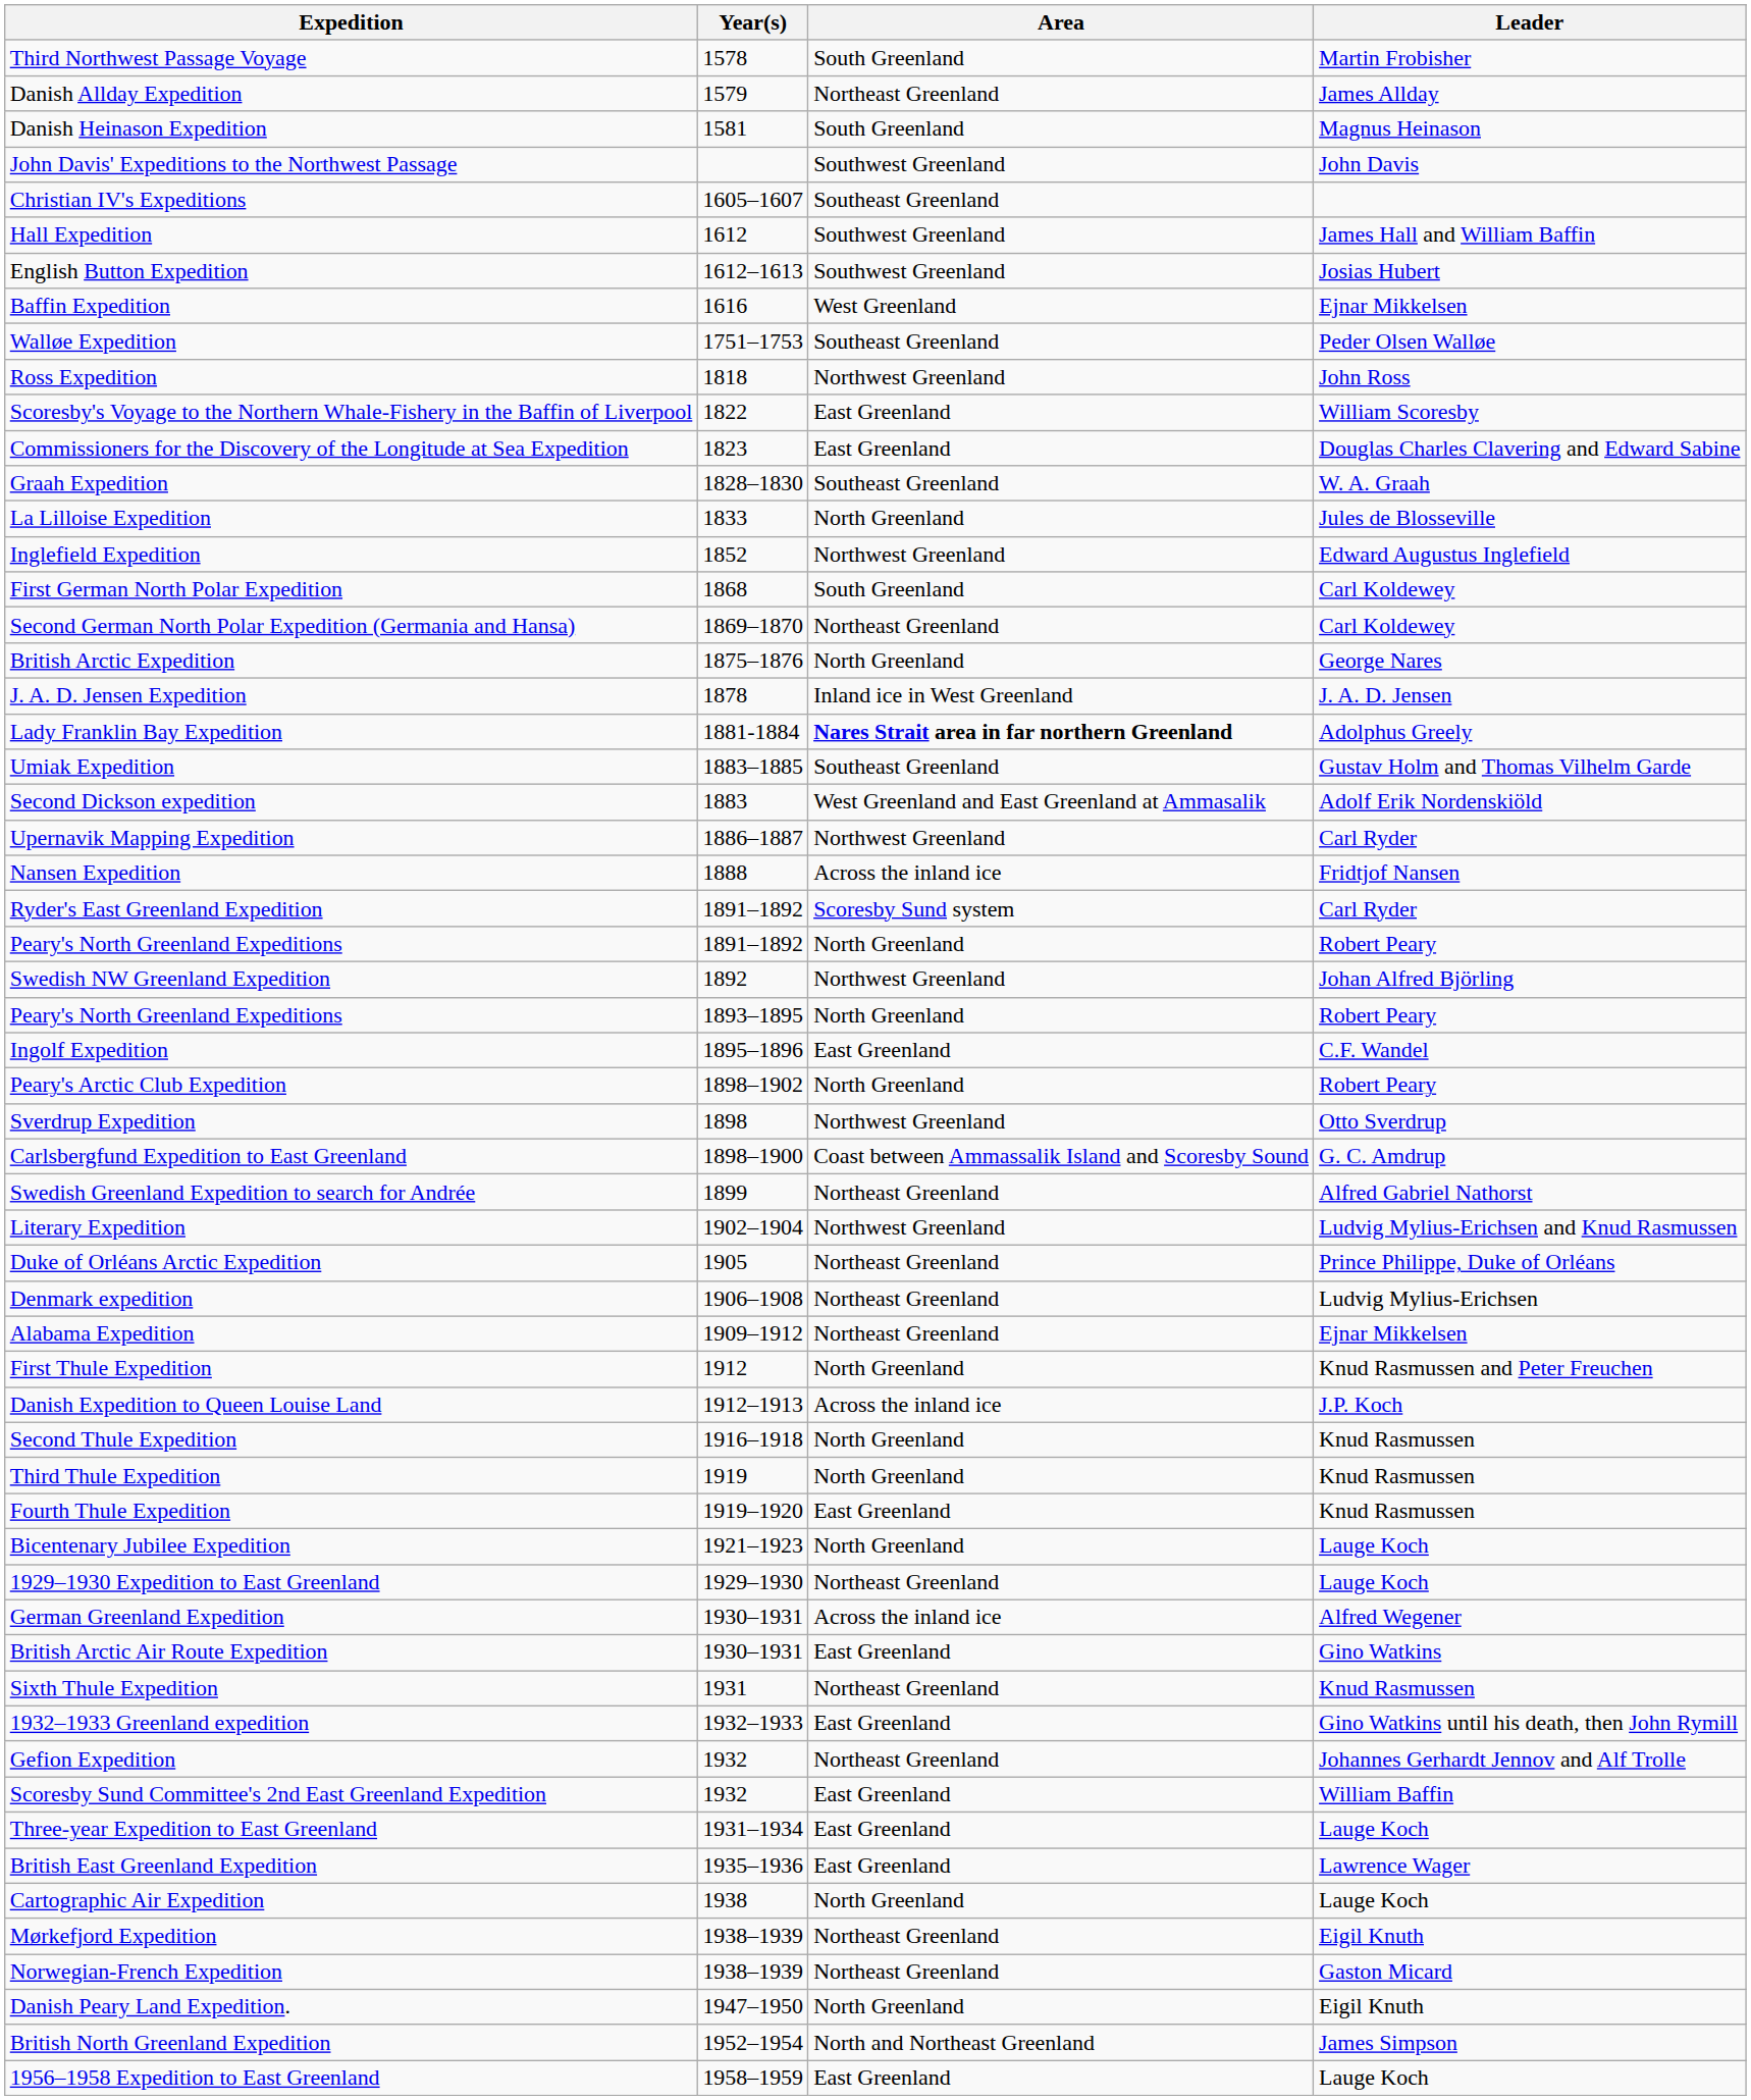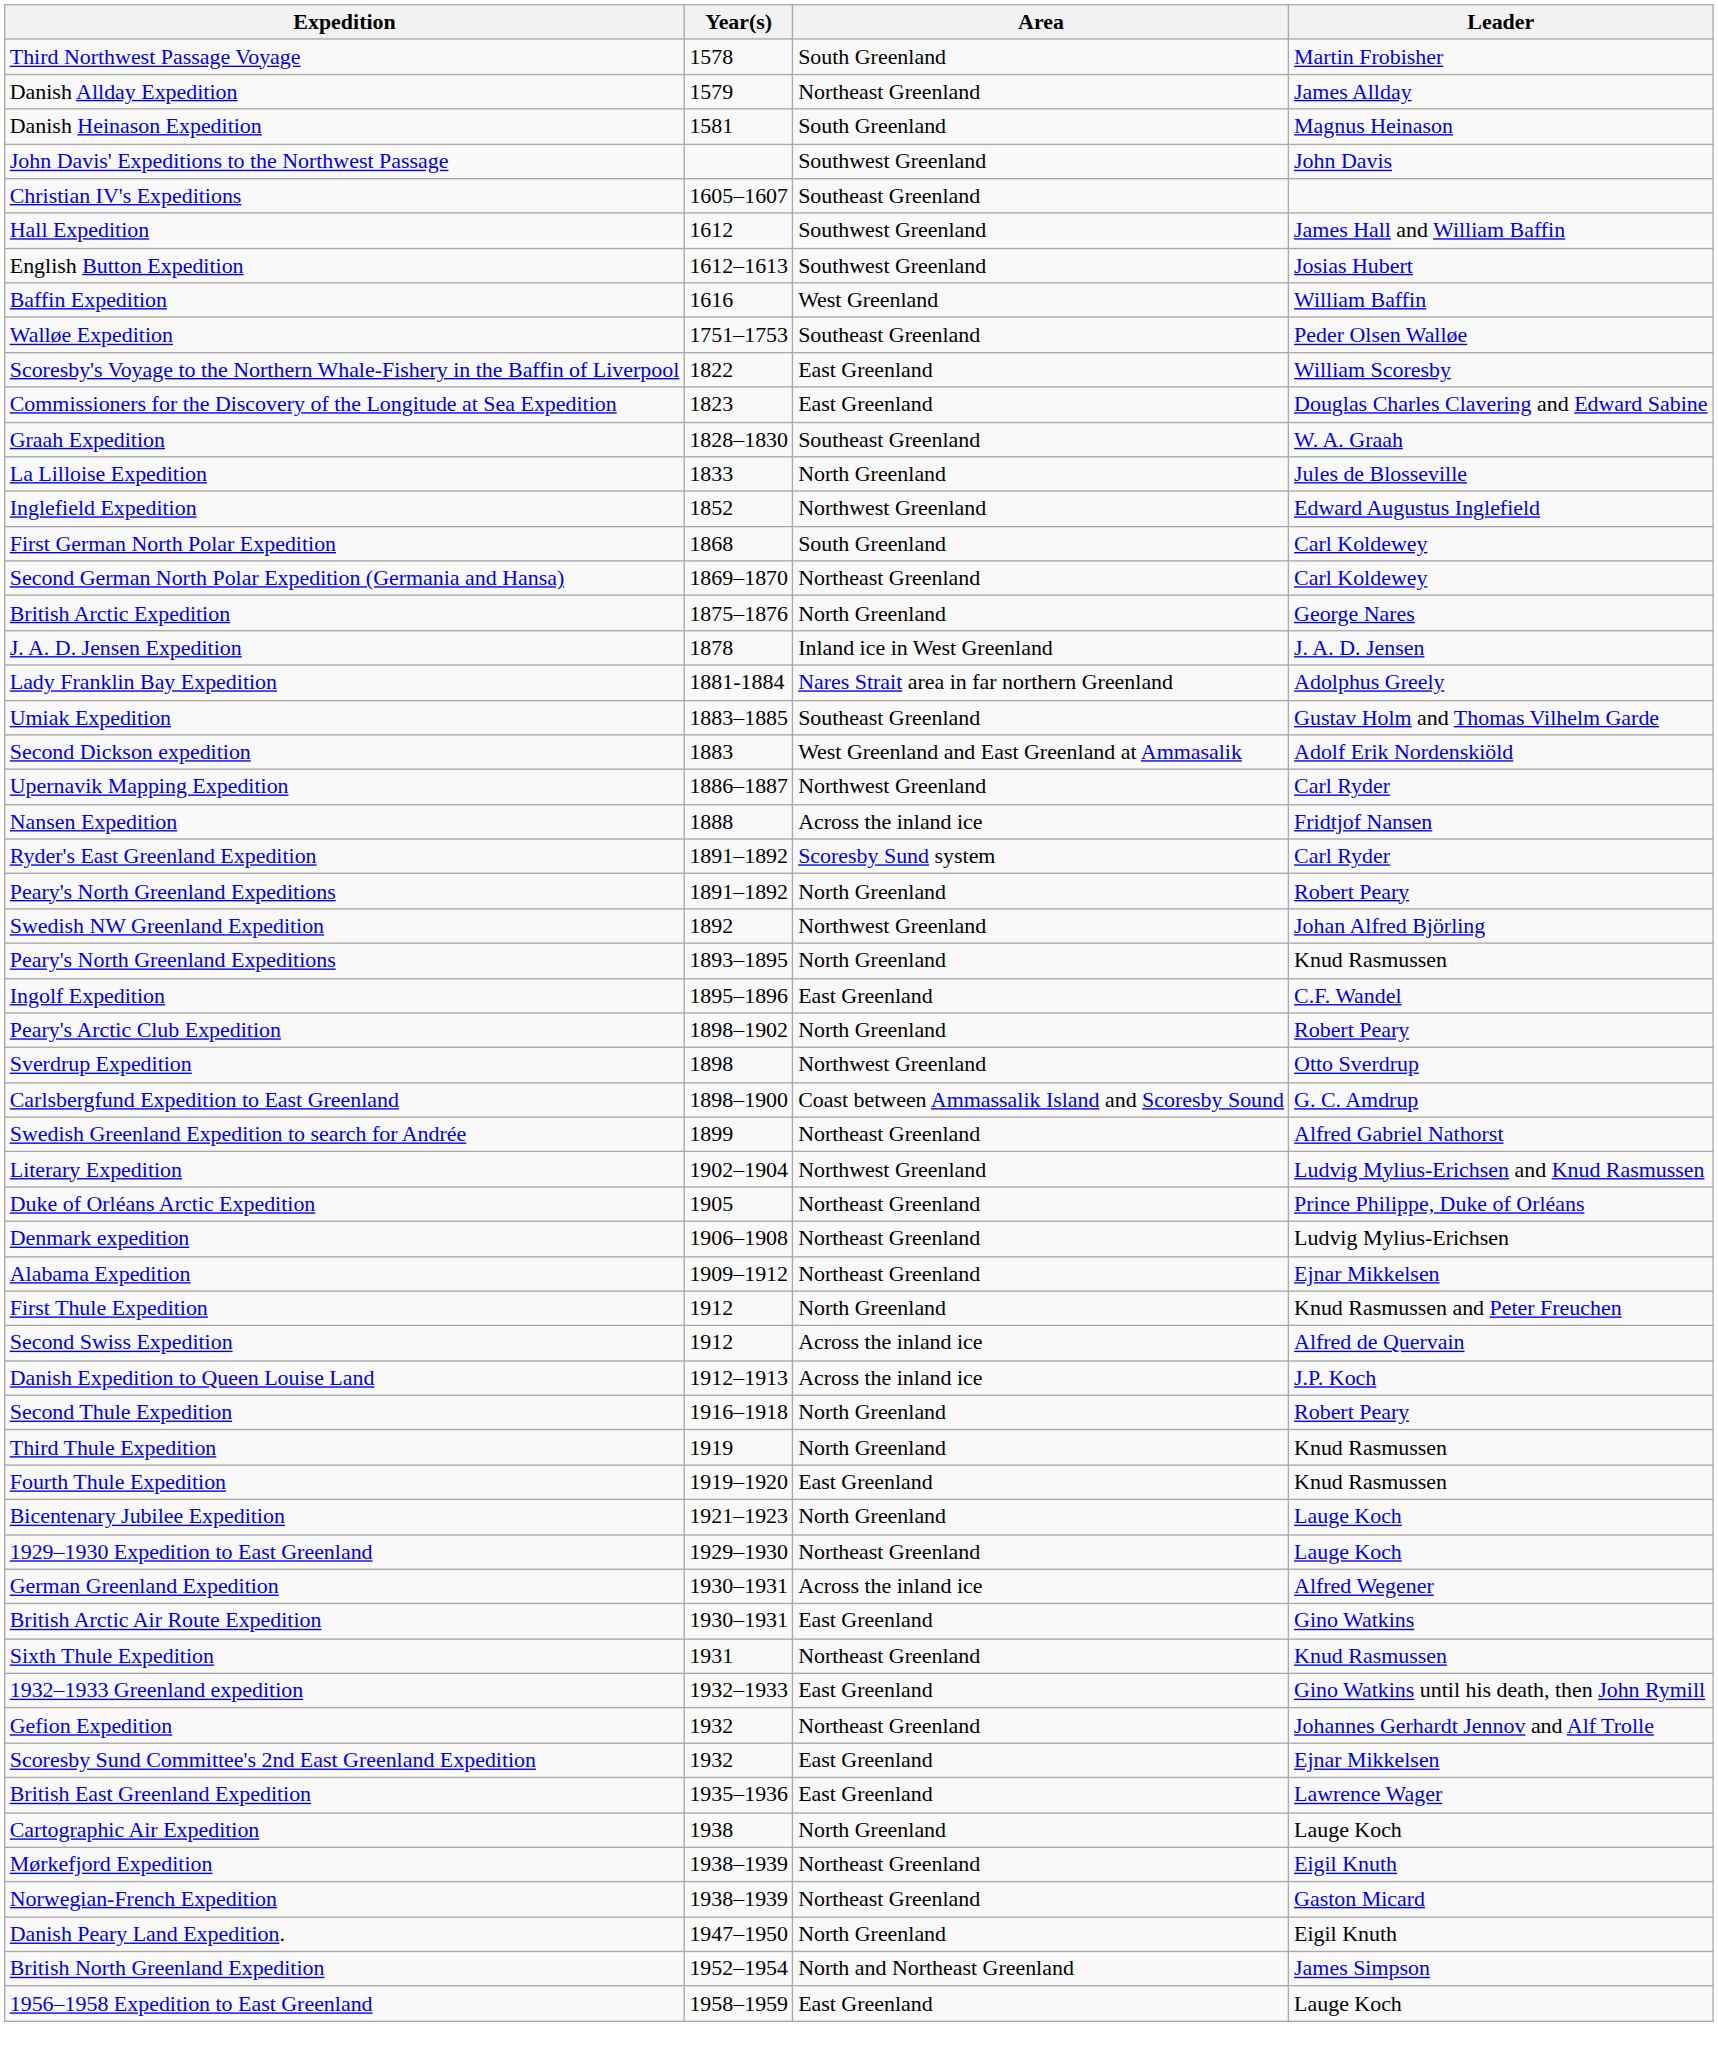 <table class="wikitable">
 <tr>
 <th>Expedition</th>
 <th>Year(s)</th>
 <th>Area</th>
 <th>Leader</th>
 </tr>
 <tr>
 <td><a href='#'>Third Northwest Passage Voyage</a></td>
 <td>1578</td>
 <td>South Greenland</td>
 <td><a href='#'>Martin Frobisher</a></td>
 </tr>
 <tr>
 <td>Danish <a href='#'>Allday Expedition</a></td>
 <td>1579</td>
 <td>Northeast Greenland</td>
 <td><a href='#'>James Allday</a></td>
 </tr>
 <tr>
 <td>Danish <a href='#'>Heinason Expedition</a></td>
 <td>1581</td>
 <td>South Greenland</td>
 <td><a href='#'>Magnus Heinason</a></td>
 </tr>
 <tr>
 <td><a href='#'>John Davis' Expeditions to the Northwest Passage</a></td>
 <td></td>
 <td>Southwest Greenland</td>
 <td><a href='#'>John Davis</a></td>
 </tr>
 <tr>
 <td><a href='#'>Christian IV's Expeditions</a></td>
 <td>1605–1607</td>
 <td>Southeast Greenland</td>
 <td></td>
 </tr>
 <tr>
 <td><a href='#'>Hall Expedition</a></td>
 <td>1612</td>
 <td>Southwest Greenland</td>
 <td><a href='#'>James Hall</a> and <a href='#'>William Baffin</a></td>
 </tr>
 <tr>
 <td>English <a href='#'>Button Expedition</a></td>
 <td>1612–1613</td>
 <td>Southwest Greenland</td>
 <td><a href='#'>Josias Hubert</a></td>
 </tr>
 <tr>
 <td><a href='#'>Baffin Expedition</a></td>
 <td>1616</td>
 <td>West Greenland</td>
-<td><a href='#'>Ejnar Mikkelsen</a></td>
+<td><a href='#'>William Baffin</a></td>
 </tr>
 <tr>
 <td><a href='#'>Walløe Expedition</a></td>
 <td>1751–1753</td>
 <td>Southeast Greenland</td>
 <td><a href='#'>Peder Olsen Walløe</a></td>
-</tr>
-<tr>
-<td><a href='#'>Ross Expedition</a></td>
-<td>1818</td>
-<td>Northwest Greenland</td>
-<td><a href='#'>John Ross</a></td>
 </tr>
 <tr>
 <td><a href='#'>Scoresby's Voyage to the Northern Whale-Fishery in the Baffin of Liverpool</a></td>
 <td>1822</td>
 <td>East Greenland</td>
 <td><a href='#'>William Scoresby</a></td>
 </tr>
 <tr>
 <td><a href='#'>Commissioners for the Discovery of the Longitude at Sea Expedition</a></td>
 <td>1823</td>
 <td>East Greenland</td>
 <td><a href='#'>Douglas Charles Clavering</a> and <a href='#'>Edward Sabine</a></td>
 </tr>
 <tr>
 <td><a href='#'>Graah Expedition</a></td>
 <td>1828–1830</td>
 <td>Southeast Greenland</td>
 <td><a href='#'>W. A. Graah</a></td>
 </tr>
 <tr>
 <td><a href='#'>La Lilloise Expedition</a></td>
 <td>1833</td>
 <td>North Greenland</td>
 <td><a href='#'>Jules de Blosseville</a></td>
 </tr>
 <tr>
 <td><a href='#'>Inglefield Expedition</a></td>
 <td>1852</td>
 <td>Northwest Greenland</td>
 <td><a href='#'>Edward Augustus Inglefield</a></td>
 </tr>
 <tr>
 <td><a href='#'>First German North Polar Expedition</a></td>
 <td>1868</td>
 <td>South Greenland</td>
 <td><a href='#'>Carl Koldewey</a></td>
 </tr>
 <tr>
 <td><a href='#'>Second German North Polar Expedition (Germania and Hansa)</a></td>
 <td>1869–1870</td>
 <td>Northeast Greenland</td>
 <td><a href='#'>Carl Koldewey</a></td>
 </tr>
 <tr>
 <td><a href='#'>British Arctic Expedition</a></td>
 <td>1875–1876</td>
 <td>North Greenland</td>
 <td><a href='#'>George Nares</a></td>
 </tr>
 <tr>
 <td><a href='#'>J. A. D. Jensen Expedition</a></td>
 <td>1878</td>
 <td>Inland ice in West Greenland</td>
 <td><a href='#'>J. A. D. Jensen</a></td>
 </tr>
 <tr>
 <td><a href='#'>Lady Franklin Bay Expedition</a></td>
 <td>1881-1884</td>
-<td><strong><a href='#'>Nares Strait</a> area in far northern Greenland</strong></td>
+<td><a href='#'>Nares Strait</a> area in far northern Greenland</td>
 <td><a href='#'>Adolphus Greely</a></td>
 </tr>
 <tr>
 <td><a href='#'>Umiak Expedition</a></td>
 <td>1883–1885</td>
 <td>Southeast Greenland</td>
 <td><a href='#'>Gustav Holm</a> and <a href='#'>Thomas Vilhelm Garde</a></td>
 </tr>
 <tr>
 <td><a href='#'>Second Dickson expedition</a></td>
 <td>1883</td>
 <td>West Greenland and East Greenland at <a href='#'>Ammasalik</a></td>
 <td><a href='#'>Adolf Erik Nordenskiöld</a></td>
 </tr>
 <tr>
 <td><a href='#'>Upernavik Mapping Expedition</a></td>
 <td>1886–1887</td>
 <td>Northwest Greenland</td>
 <td><a href='#'>Carl Ryder</a></td>
 </tr>
 <tr>
 <td><a href='#'>Nansen Expedition</a></td>
 <td>1888</td>
 <td>Across the inland ice</td>
 <td><a href='#'>Fridtjof Nansen</a></td>
 </tr>
 <tr>
 <td><a href='#'>Ryder's East Greenland Expedition</a></td>
 <td>1891–1892</td>
 <td><a href='#'>Scoresby Sund</a> system</td>
 <td><a href='#'>Carl Ryder</a></td>
 </tr>
 <tr>
 <td><a href='#'>Peary's North Greenland Expeditions</a></td>
 <td>1891–1892</td>
 <td>North Greenland</td>
 <td><a href='#'>Robert Peary</a></td>
 </tr>
 <tr>
 <td><a href='#'>Swedish NW Greenland Expedition</a></td>
 <td>1892</td>
 <td>Northwest Greenland</td>
 <td><a href='#'>Johan Alfred Björling</a></td>
 </tr>
 <tr>
 <td><a href='#'>Peary's North Greenland Expeditions</a></td>
 <td>1893–1895</td>
 <td>North Greenland</td>
-<td><a href='#'>Robert Peary</a></td>
+<td>Knud Rasmussen</td>
 </tr>
 <tr>
 <td><a href='#'>Ingolf Expedition</a></td>
 <td>1895–1896</td>
 <td>East Greenland</td>
 <td><a href='#'>C.F. Wandel</a></td>
 </tr>
 <tr>
 <td><a href='#'>Peary's Arctic Club Expedition</a></td>
 <td>1898–1902</td>
 <td>North Greenland</td>
 <td><a href='#'>Robert Peary</a></td>
 </tr>
 <tr>
 <td><a href='#'>Sverdrup Expedition</a></td>
 <td>1898</td>
 <td>Northwest Greenland</td>
 <td><a href='#'>Otto Sverdrup</a></td>
 </tr>
 <tr>
 <td><a href='#'>Carlsbergfund Expedition to East Greenland</a></td>
 <td>1898–1900</td>
 <td>Coast between <a href='#'>Ammassalik Island</a> and <a href='#'>Scoresby Sound</a></td>
 <td><a href='#'>G. C. Amdrup</a></td>
 </tr>
 <tr>
 <td><a href='#'>Swedish Greenland Expedition to search for Andrée</a></td>
 <td>1899</td>
 <td>Northeast Greenland</td>
 <td><a href='#'>Alfred Gabriel Nathorst</a></td>
 </tr>
 <tr>
 <td><a href='#'>Literary Expedition</a></td>
 <td>1902–1904</td>
 <td>Northwest Greenland</td>
 <td><a href='#'>Ludvig Mylius-Erichsen</a> and <a href='#'>Knud Rasmussen</a></td>
 </tr>
 <tr>
 <td><a href='#'>Duke of Orléans Arctic Expedition</a></td>
 <td>1905</td>
 <td>Northeast Greenland</td>
 <td><a href='#'>Prince Philippe, Duke of Orléans</a></td>
 </tr>
 <tr>
 <td><a href='#'>Denmark expedition</a></td>
 <td>1906–1908</td>
 <td>Northeast Greenland</td>
 <td>Ludvig Mylius-Erichsen</td>
 </tr>
 <tr>
 <td><a href='#'>Alabama Expedition</a></td>
 <td>1909–1912</td>
 <td>Northeast Greenland</td>
 <td><a href='#'>Ejnar Mikkelsen</a></td>
 </tr>
 <tr>
 <td><a href='#'>First Thule Expedition</a></td>
 <td>1912</td>
 <td>North Greenland</td>
 <td>Knud Rasmussen and <a href='#'>Peter Freuchen</a></td>
 </tr>
 <tr>
+<td><a href='#'>Second Swiss Expedition</a></td>
+<td>1912</td>
+<td>Across the inland ice</td>
+<td><a href='#'>Alfred de Quervain</a></td>
+</tr>
+<tr>
 <td><a href='#'>Danish Expedition to Queen Louise Land</a></td>
 <td>1912–1913</td>
 <td>Across the inland ice</td>
 <td><a href='#'>J.P. Koch</a></td>
 </tr>
 <tr>
 <td><a href='#'>Second Thule Expedition</a></td>
 <td>1916–1918</td>
 <td>North Greenland</td>
-<td>Knud Rasmussen</td>
+<td><a href='#'>Robert Peary</a></td>
 </tr>
 <tr>
 <td><a href='#'>Third Thule Expedition</a></td>
 <td>1919</td>
 <td>North Greenland</td>
 <td>Knud Rasmussen</td>
 </tr>
 <tr>
 <td><a href='#'>Fourth Thule Expedition</a></td>
 <td>1919–1920</td>
 <td>East Greenland</td>
 <td>Knud Rasmussen</td>
 </tr>
 <tr>
 <td><a href='#'>Bicentenary Jubilee Expedition</a></td>
 <td>1921–1923</td>
 <td>North Greenland</td>
 <td><a href='#'>Lauge Koch</a></td>
 </tr>
 <tr>
 <td><a href='#'>1929–1930 Expedition to East Greenland</a></td>
 <td>1929–1930</td>
 <td>Northeast Greenland</td>
 <td><a href='#'>Lauge Koch</a></td>
 </tr>
 <tr>
 <td><a href='#'>German Greenland Expedition</a></td>
 <td>1930–1931</td>
 <td>Across the inland ice</td>
 <td><a href='#'>Alfred Wegener</a></td>
 </tr>
 <tr>
 <td><a href='#'>British Arctic Air Route Expedition</a></td>
 <td>1930–1931</td>
 <td>East Greenland</td>
 <td><a href='#'>Gino Watkins</a></td>
 </tr>
 <tr>
 <td><a href='#'>Sixth Thule Expedition</a></td>
 <td>1931</td>
 <td>Northeast Greenland</td>
 <td><a href='#'>Knud Rasmussen</a></td>
 </tr>
 <tr>
 <td><a href='#'>1932–1933 Greenland expedition</a></td>
 <td>1932–1933</td>
 <td>East Greenland</td>
 <td><a href='#'>Gino Watkins</a> until his death, then <a href='#'>John Rymill</a></td>
 </tr>
 <tr>
 <td><a href='#'>Gefion Expedition</a></td>
 <td>1932</td>
 <td>Northeast Greenland</td>
 <td><a href='#'>Johannes Gerhardt Jennov</a> and <a href='#'>Alf Trolle</a></td>
 </tr>
 <tr>
 <td><a href='#'>Scoresby Sund Committee's 2nd East Greenland Expedition</a></td>
 <td>1932</td>
 <td>East Greenland</td>
-<td><a href='#'>William Baffin</a></td>
-</tr>
-<tr>
-<td><a href='#'>Three-year Expedition to East Greenland</a></td>
-<td>1931–1934</td>
-<td>East Greenland</td>
-<td><a href='#'>Lauge Koch</a></td>
+<td><a href='#'>Ejnar Mikkelsen</a></td>
 </tr>
 <tr>
 <td><a href='#'>British East Greenland Expedition</a></td>
 <td>1935–1936</td>
 <td>East Greenland</td>
 <td><a href='#'>Lawrence Wager</a></td>
 </tr>
 <tr>
 <td><a href='#'>Cartographic Air Expedition</a></td>
 <td>1938</td>
 <td>North Greenland</td>
 <td>Lauge Koch</td>
 </tr>
 <tr>
 <td><a href='#'>Mørkefjord Expedition</a></td>
 <td>1938–1939</td>
 <td>Northeast Greenland</td>
 <td><a href='#'>Eigil Knuth</a></td>
 </tr>
 <tr>
 <td><a href='#'>Norwegian-French Expedition</a></td>
 <td>1938–1939</td>
 <td>Northeast Greenland</td>
 <td><a href='#'>Gaston Micard</a></td>
 </tr>
 <tr>
 <td><a href='#'>Danish Peary Land Expedition</a>.</td>
 <td>1947–1950</td>
 <td>North Greenland</td>
 <td>Eigil Knuth</td>
 </tr>
 <tr>
 <td><a href='#'>British North Greenland Expedition</a></td>
 <td>1952–1954</td>
 <td>North and Northeast Greenland</td>
 <td><a href='#'>James Simpson</a></td>
 </tr>
 <tr>
 <td><a href='#'>1956–1958 Expedition to East Greenland</a></td>
 <td>1958–1959</td>
 <td>East Greenland</td>
 <td>Lauge Koch</td>
 </tr>
 </table>
